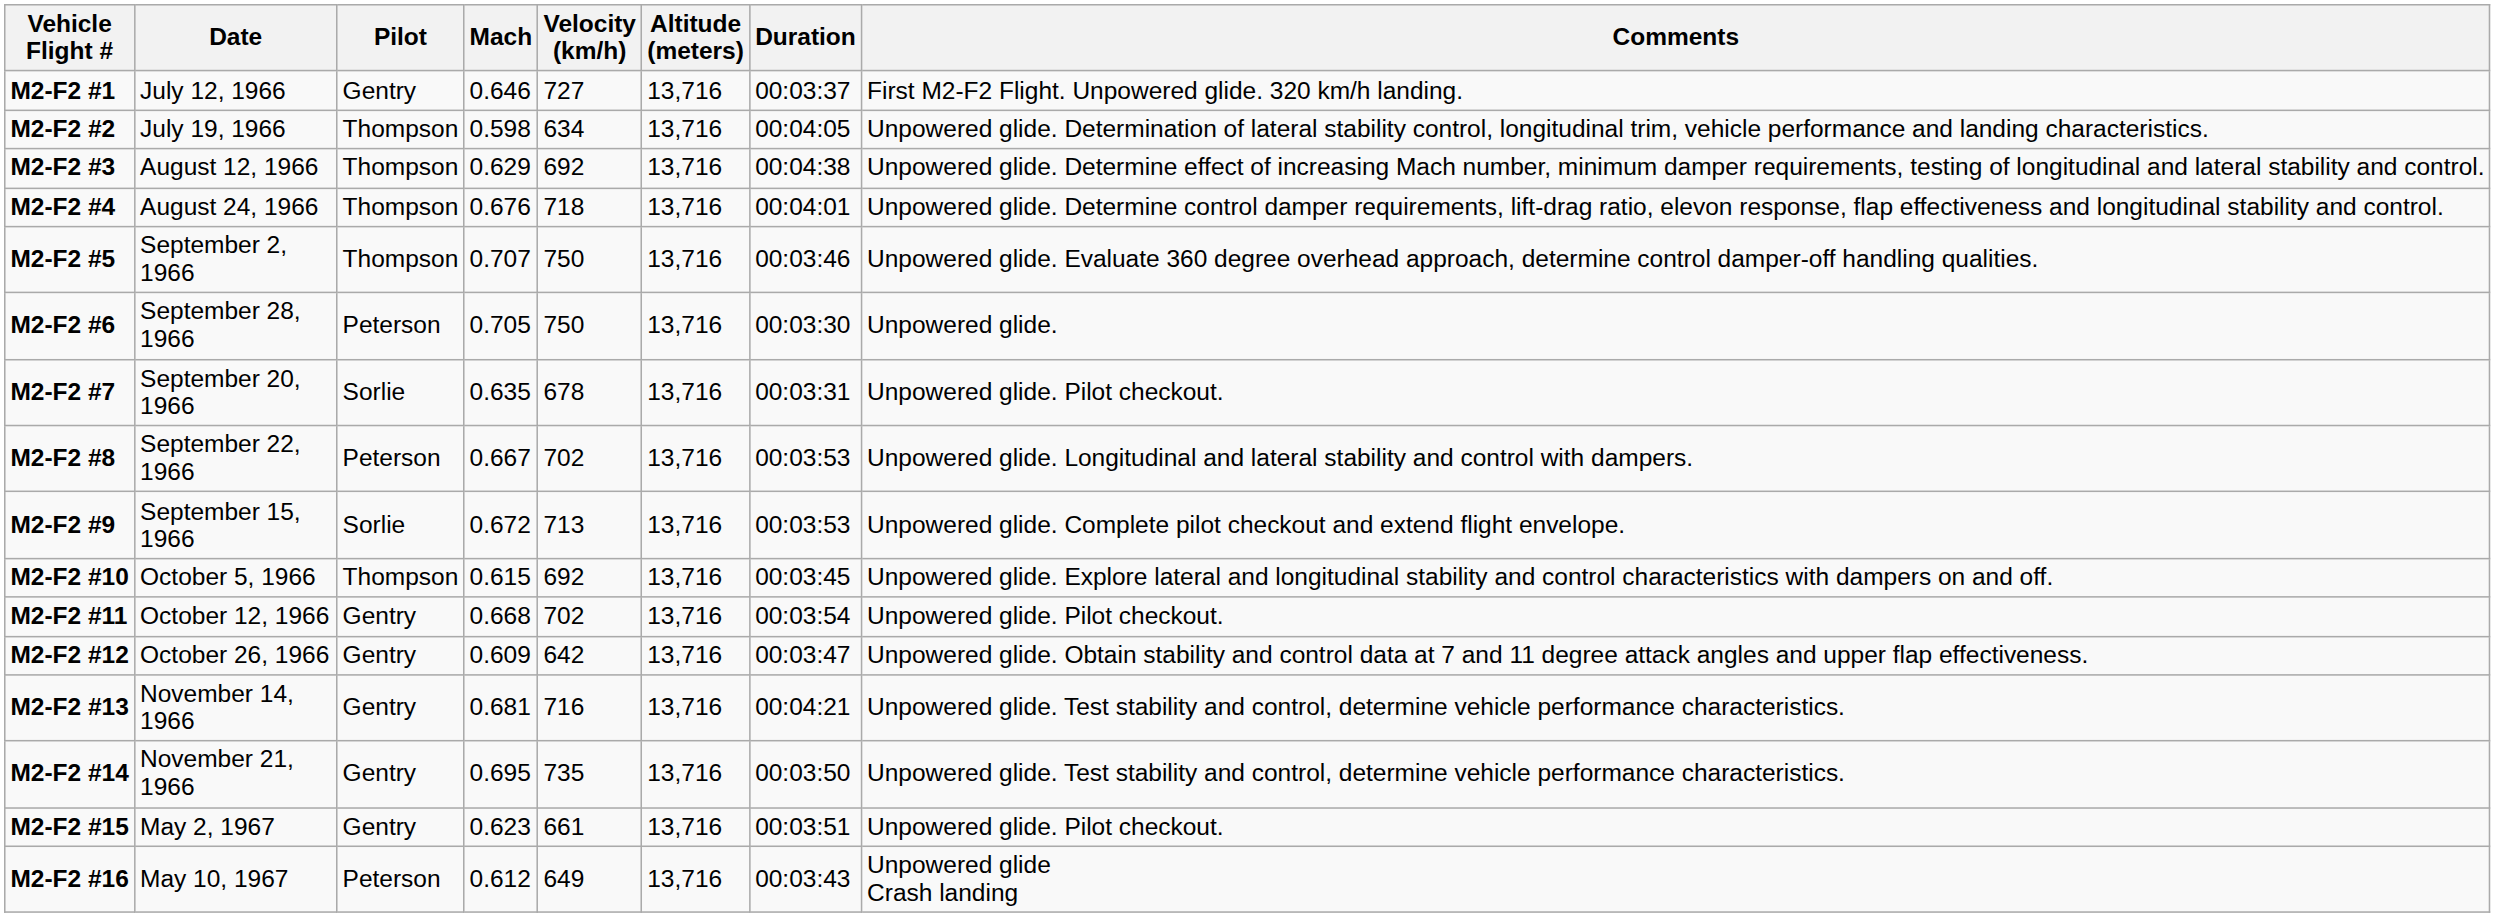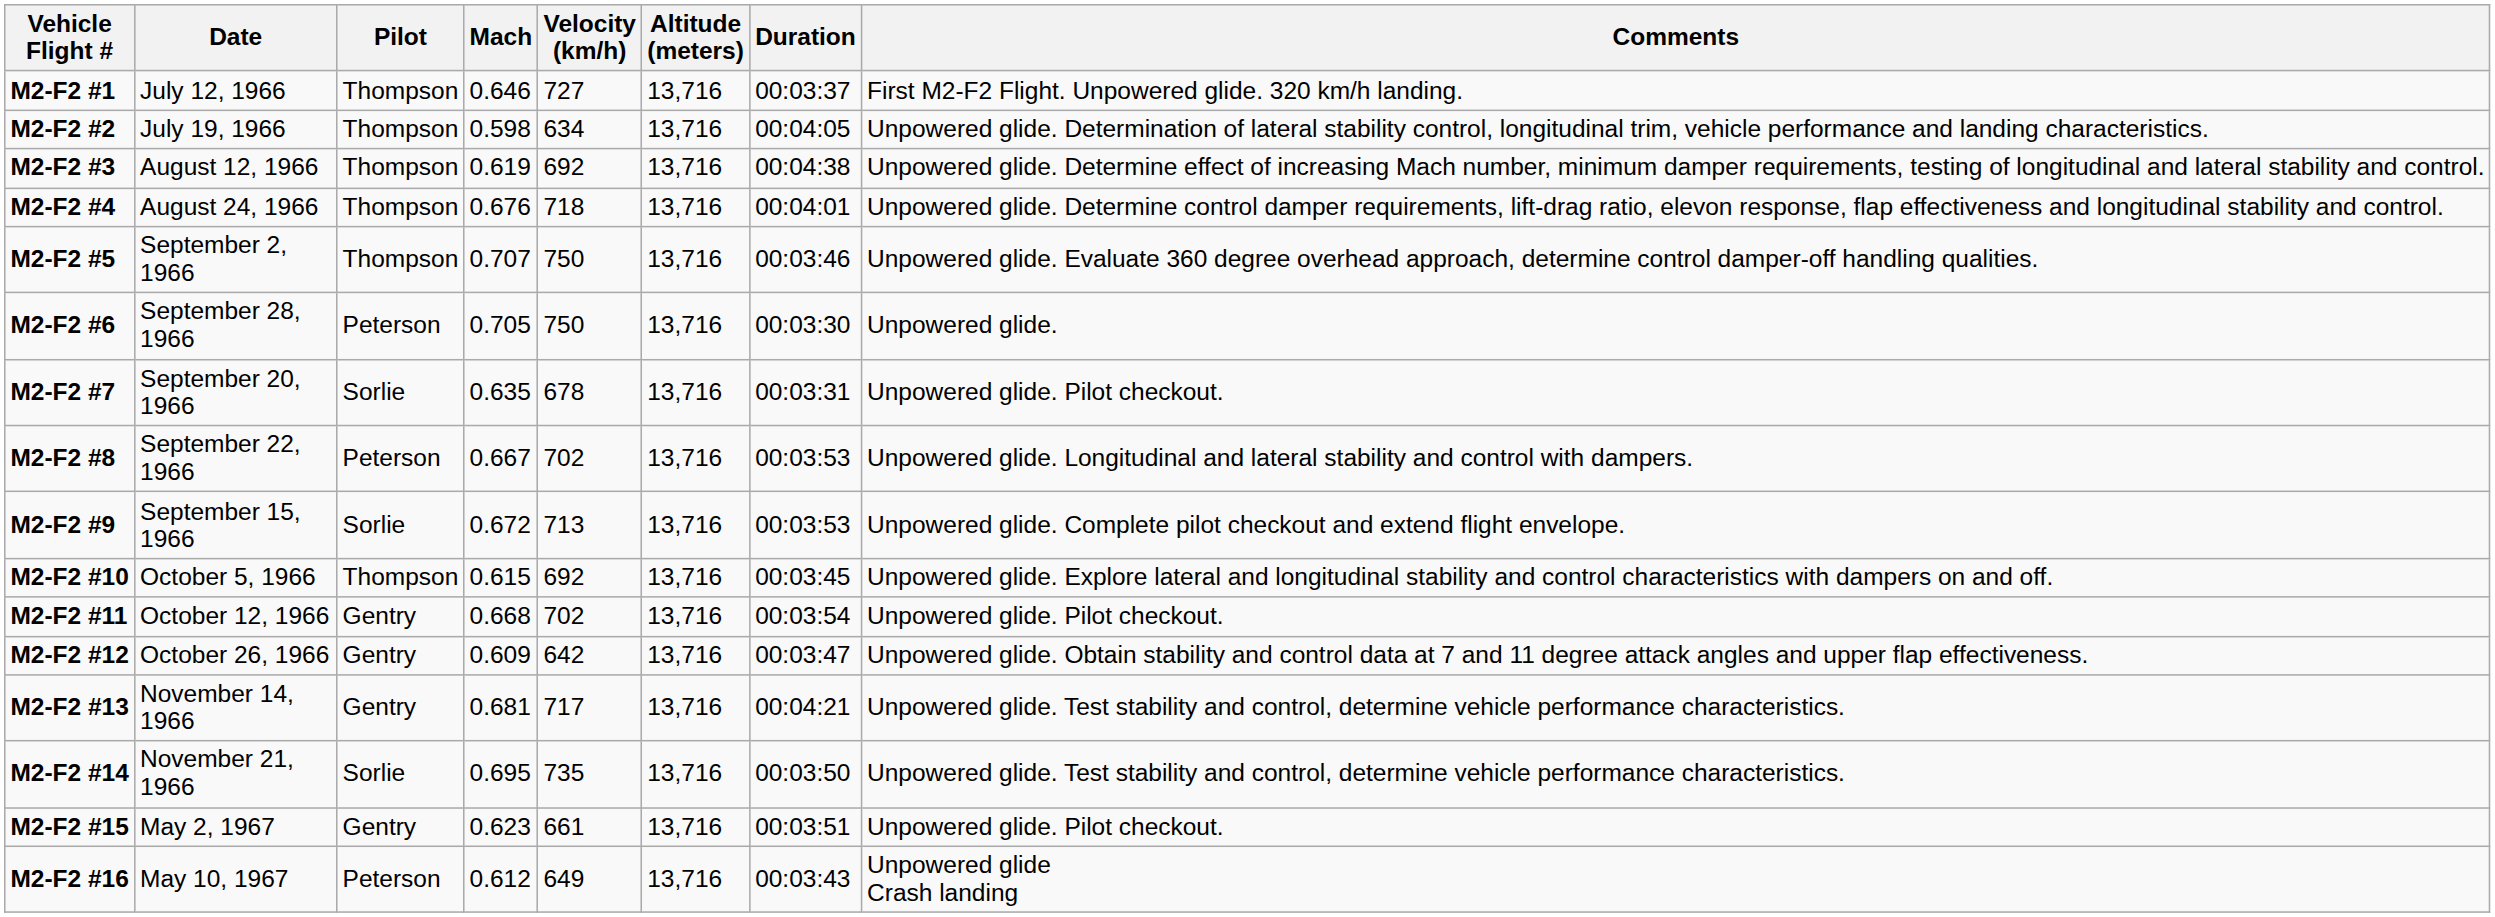 <table class="wikitable">
 <tr>
 <th>Vehicle<br>Flight #</th>
 <th width=125>Date</th>
 <th>Pilot</th>
 <th>Mach</th>
 <th>Velocity<br> (km/h)</th>
 <th>Altitude<br> (meters)</th>
 <th>Duration</th>
 <th>Comments</th>
 </tr>
 <tr>
 <td><strong>M2-F2 #1</strong></td>
 <td>July 12, 1966</td>
-<td>Gentry</td>
+<td>Thompson</td>
 <td>0.646</td>
 <td>727</td>
 <td>13,716</td>
 <td>00:03:37</td>
 <td>First M2-F2 Flight. Unpowered glide. 320 km/h landing.</td>
 </tr>
 <tr>
 <td><strong>M2-F2 #2</strong></td>
 <td>July 19, 1966</td>
 <td>Thompson</td>
 <td>0.598</td>
 <td>634</td>
 <td>13,716</td>
 <td>00:04:05</td>
 <td>Unpowered glide. Determination of lateral stability control, longitudinal trim, vehicle performance and landing characteristics.</td>
 </tr>
 <tr>
 <td><strong>M2-F2 #3</strong></td>
 <td>August 12, 1966</td>
 <td>Thompson</td>
-<td>0.629</td>
+<td>0.619</td>
 <td>692</td>
 <td>13,716</td>
 <td>00:04:38</td>
 <td>Unpowered glide. Determine effect of increasing Mach number, minimum damper requirements, testing of longitudinal and lateral stability and control.</td>
 </tr>
 <tr>
 <td><strong>M2-F2 #4</strong></td>
 <td>August 24, 1966</td>
 <td>Thompson</td>
 <td>0.676</td>
 <td>718</td>
 <td>13,716</td>
 <td>00:04:01</td>
 <td>Unpowered glide. Determine control damper requirements, lift-drag ratio, elevon response, flap effectiveness and longitudinal stability and control.</td>
 </tr>
 <tr>
 <td><strong>M2-F2 #5</strong></td>
 <td>September 2, 1966</td>
 <td>Thompson</td>
 <td>0.707</td>
 <td>750</td>
 <td>13,716</td>
 <td>00:03:46</td>
 <td>Unpowered glide. Evaluate 360 degree overhead approach, determine control damper-off handling qualities.</td>
 </tr>
 <tr>
 <td><strong>M2-F2 #6</strong></td>
 <td>September 28, 1966</td>
 <td>Peterson</td>
 <td>0.705</td>
 <td>750</td>
 <td>13,716</td>
 <td>00:03:30</td>
 <td>Unpowered glide.</td>
 </tr>
 <tr>
 <td><strong>M2-F2 #7</strong></td>
 <td>September 20, 1966</td>
 <td>Sorlie</td>
 <td>0.635</td>
 <td>678</td>
 <td>13,716</td>
 <td>00:03:31</td>
 <td>Unpowered glide. Pilot checkout.</td>
 </tr>
 <tr>
 <td><strong>M2-F2 #8</strong></td>
 <td>September 22, 1966</td>
 <td>Peterson</td>
 <td>0.667</td>
 <td>702</td>
 <td>13,716</td>
 <td>00:03:53</td>
 <td>Unpowered glide. Longitudinal and lateral stability and control with dampers.</td>
 </tr>
 <tr>
 <td><strong>M2-F2 #9</strong></td>
 <td>September 15, 1966</td>
 <td>Sorlie</td>
 <td>0.672</td>
 <td>713</td>
 <td>13,716</td>
 <td>00:03:53</td>
 <td>Unpowered glide. Complete pilot checkout and extend flight envelope.</td>
 </tr>
 <tr>
 <td><strong>M2-F2 #10</strong></td>
 <td>October 5, 1966</td>
 <td>Thompson</td>
 <td>0.615</td>
 <td>692</td>
 <td>13,716</td>
 <td>00:03:45</td>
 <td>Unpowered glide. Explore lateral and longitudinal stability and control characteristics with dampers on and off.</td>
 </tr>
 <tr>
 <td><strong>M2-F2 #11</strong></td>
 <td>October 12, 1966</td>
 <td>Gentry</td>
 <td>0.668</td>
 <td>702</td>
 <td>13,716</td>
 <td>00:03:54</td>
 <td>Unpowered glide. Pilot checkout.</td>
 </tr>
 <tr>
 <td><strong>M2-F2 #12</strong></td>
 <td>October 26, 1966</td>
 <td>Gentry</td>
 <td>0.609</td>
 <td>642</td>
 <td>13,716</td>
 <td>00:03:47</td>
 <td>Unpowered glide. Obtain stability and control data at 7 and 11 degree attack angles and upper flap effectiveness.</td>
 </tr>
 <tr>
 <td><strong>M2-F2 #13</strong></td>
 <td>November 14, 1966</td>
 <td>Gentry</td>
 <td>0.681</td>
-<td>716</td>
+<td>717</td>
 <td>13,716</td>
 <td>00:04:21</td>
 <td>Unpowered glide. Test stability and control, determine vehicle performance characteristics.</td>
 </tr>
 <tr>
 <td><strong>M2-F2 #14</strong></td>
 <td>November 21, 1966</td>
-<td>Gentry</td>
+<td>Sorlie</td>
 <td>0.695</td>
 <td>735</td>
 <td>13,716</td>
 <td>00:03:50</td>
 <td>Unpowered glide. Test stability and control, determine vehicle performance characteristics.</td>
 </tr>
 <tr>
 <td><strong>M2-F2 #15</strong></td>
 <td>May 2, 1967</td>
 <td>Gentry</td>
 <td>0.623</td>
 <td>661</td>
 <td>13,716</td>
 <td>00:03:51</td>
 <td>Unpowered glide. Pilot checkout.</td>
 </tr>
 <tr>
 <td><strong>M2-F2 #16</strong></td>
 <td>May 10, 1967</td>
 <td>Peterson</td>
 <td>0.612</td>
 <td>649</td>
 <td>13,716</td>
 <td>00:03:43</td>
 <td>Unpowered glide<br>Crash landing</td>
 </tr>
 </table>
